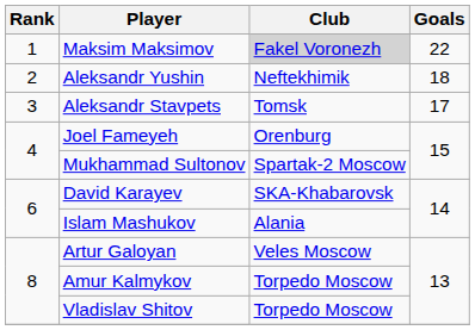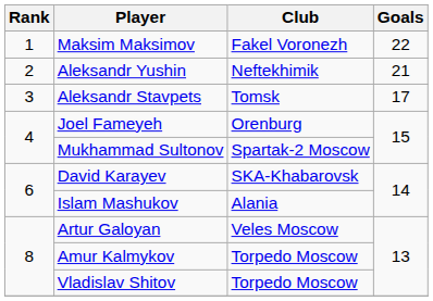 <table class="wikitable" style="text-align: center;">
 <tr>
 <th>Rank</th>
 <th>Player</th>
 <th>Club</th>
 <th>Goals</th>
 </tr>
 <tr>
 <td>1</td>
 <td style="text-align: left;"> <a href='#'>Maksim Maksimov</a></td>
-<td style="background: lightgrey; text-align: left;"><a href='#'>Fakel Voronezh</a></td>
+<td style="text-align: left;"><a href='#'>Fakel Voronezh</a></td>
 <td>22</td>
 </tr>
 <tr>
 <td>2</td>
 <td style="text-align: left;"> <a href='#'>Aleksandr Yushin</a></td>
 <td style="text-align: left;"><a href='#'>Neftekhimik</a></td>
-<td>18</td>
+<td>21</td>
 </tr>
 <tr>
 <td>3</td>
 <td style="text-align: left;"> <a href='#'>Aleksandr Stavpets</a></td>
 <td style="text-align: left;"><a href='#'>Tomsk</a></td>
 <td>17</td>
 </tr>
 <tr>
 <td rowspan="2">4</td>
 <td style="text-align: left;"> <a href='#'>Joel Fameyeh</a></td>
 <td style="text-align: left;"><a href='#'>Orenburg</a></td>
 <td rowspan="2">15</td>
 </tr>
 <tr>
 <td style="text-align: left;"> <a href='#'>Mukhammad Sultonov</a></td>
 <td style="text-align: left;"><a href='#'>Spartak-2 Moscow</a></td>
 </tr>
 <tr>
 <td rowspan="2">6</td>
 <td style="text-align: left;"> <a href='#'>David Karayev</a></td>
 <td style="text-align: left;"><a href='#'>SKA-Khabarovsk</a></td>
 <td rowspan="2">14</td>
 </tr>
 <tr>
 <td style="text-align: left;"> <a href='#'>Islam Mashukov</a></td>
 <td style="text-align: left;"><a href='#'>Alania</a></td>
 </tr>
 <tr>
 <td rowspan="3">8</td>
 <td style="text-align: left;"> <a href='#'>Artur Galoyan</a></td>
 <td style="text-align: left;"><a href='#'>Veles Moscow</a></td>
 <td rowspan="3">13</td>
 </tr>
 <tr>
 <td style="text-align: left;"> <a href='#'>Amur Kalmykov</a></td>
 <td style="text-align: left;"><a href='#'>Torpedo Moscow</a></td>
 </tr>
 <tr>
 <td style="text-align: left;"> <a href='#'>Vladislav Shitov</a></td>
 <td style="text-align: left;"><a href='#'>Torpedo Moscow</a></td>
 </tr>
 <tr>
 </tr>
 </table>
